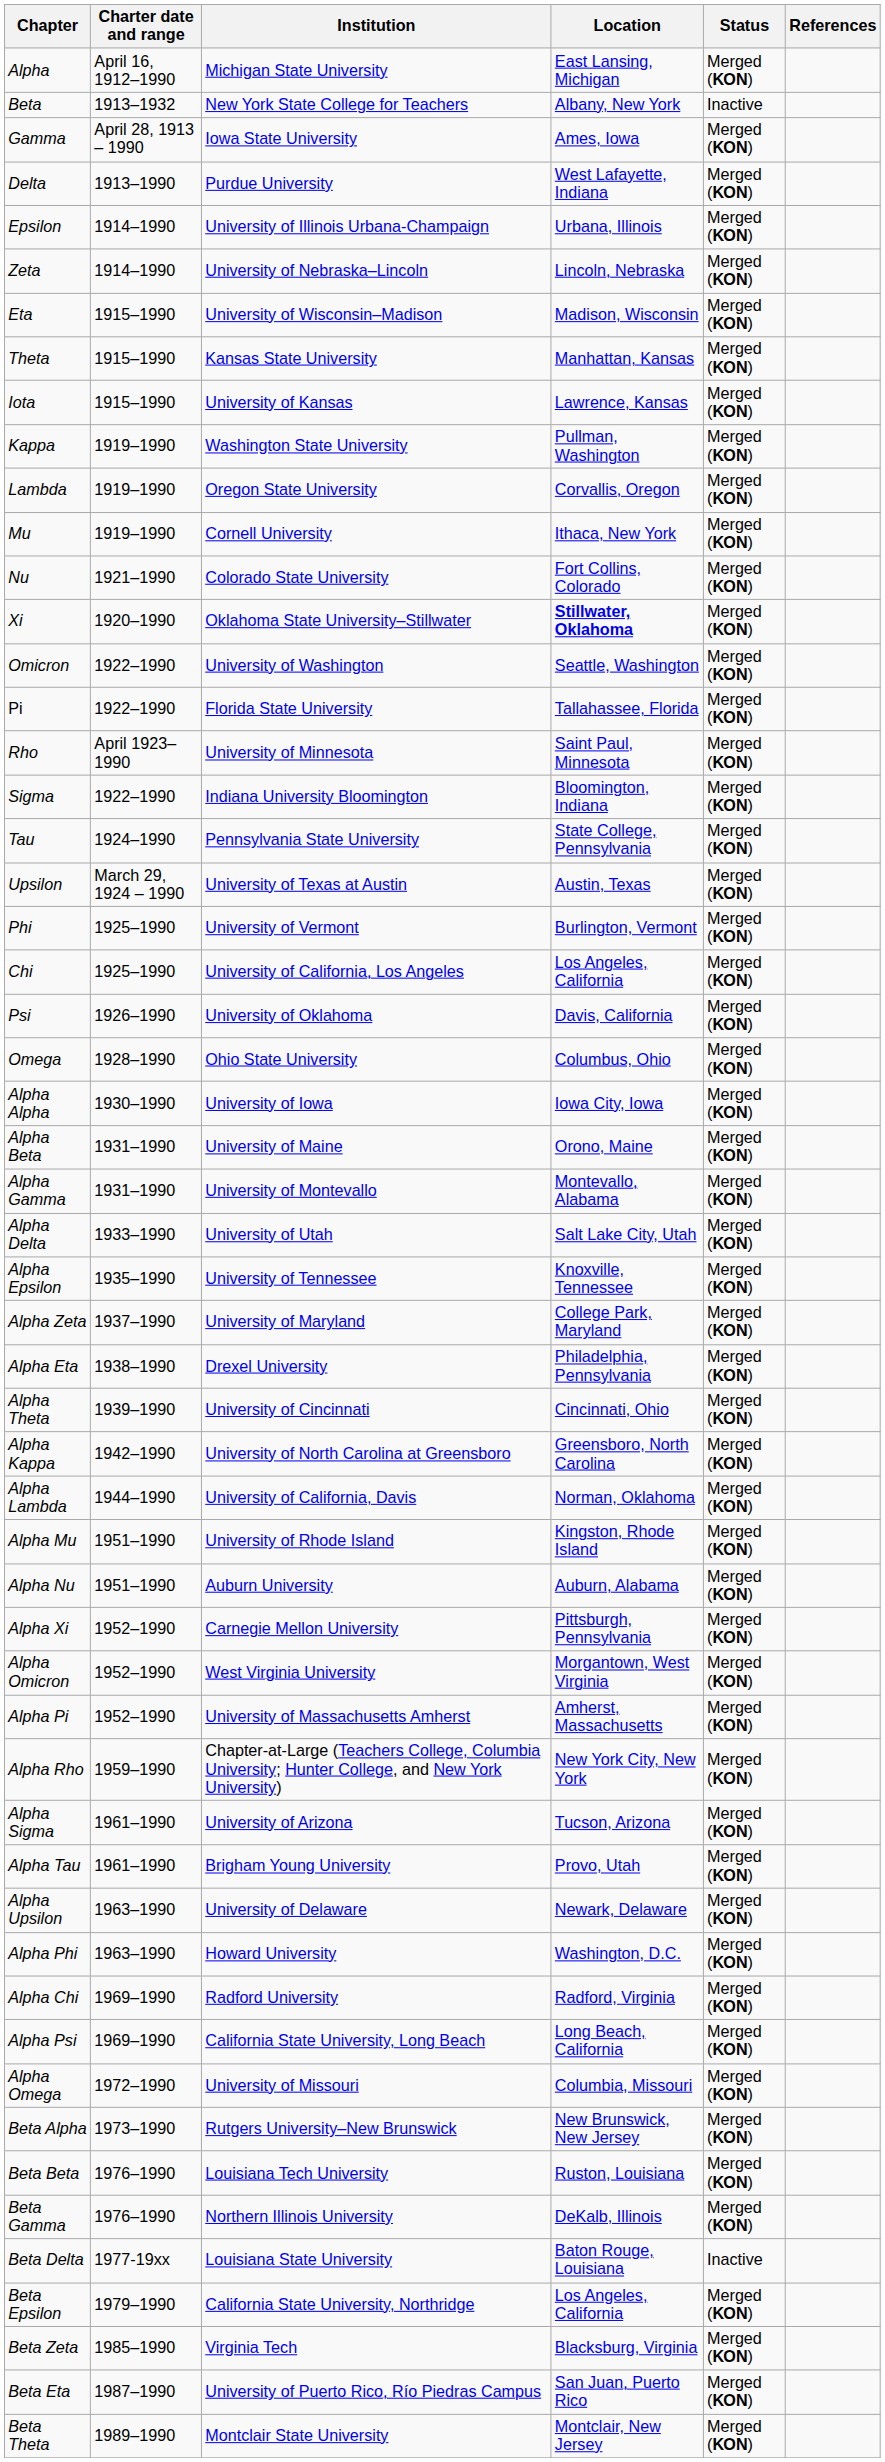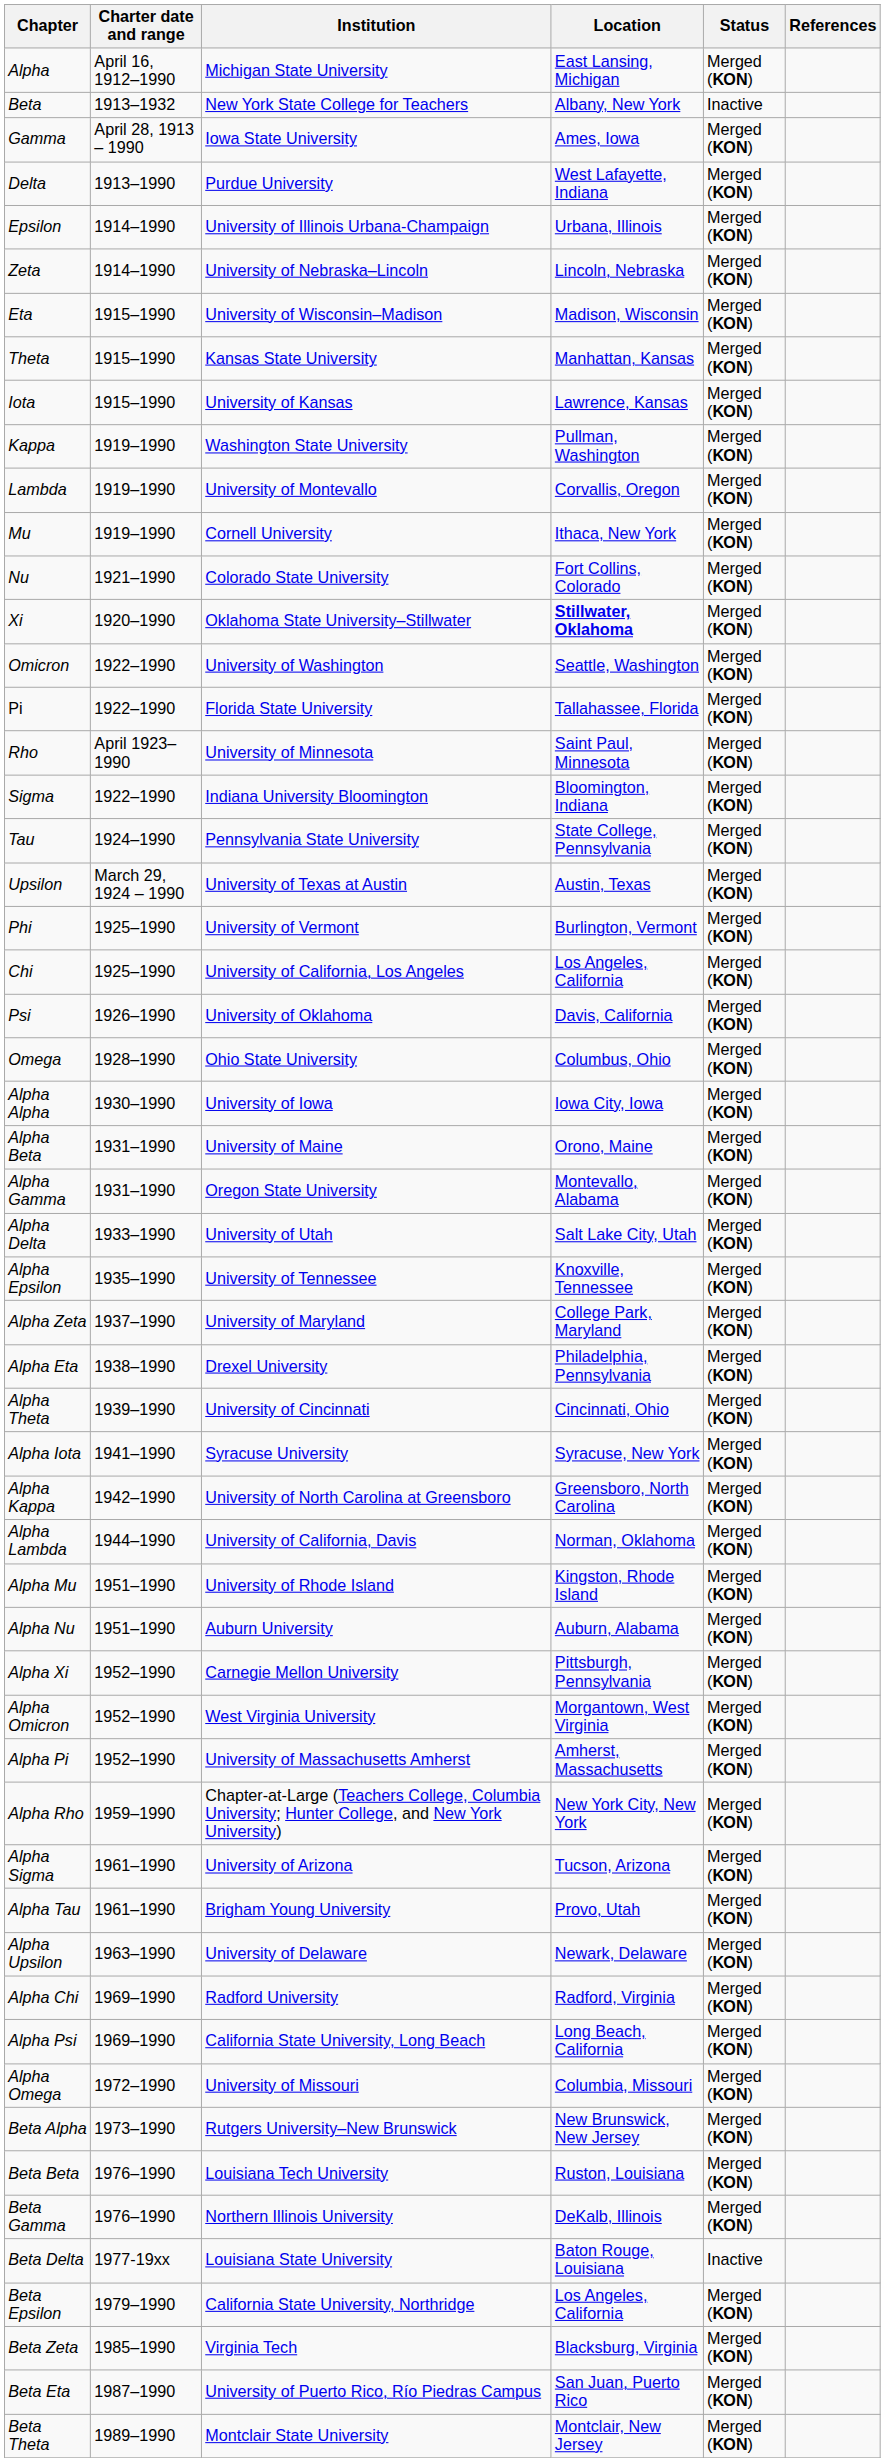 <table class="wikitable sortable">
 <tr>
 <th>Chapter</th>
 <th>Charter date and range</th>
 <th>Institution</th>
 <th>Location</th>
 <th>Status</th>
 <th>References</th>
 </tr>
 <tr>
 <td><em>Alpha</em></td>
 <td>April 16, 1912–1990</td>
 <td><a href='#'>Michigan State University</a></td>
 <td><a href='#'>East Lansing, Michigan</a></td>
 <td>Merged (<strong>ΚΟΝ</strong>)</td>
 <td></td>
 </tr>
 <tr>
 <td><em>Beta</em></td>
 <td>1913–1932</td>
 <td><a href='#'>New York State College for Teachers</a></td>
 <td><a href='#'>Albany, New York</a></td>
 <td>Inactive</td>
 <td></td>
 </tr>
 <tr>
 <td><em>Gamma</em></td>
 <td>April 28, 1913 – 1990</td>
 <td><a href='#'>Iowa State University</a></td>
 <td><a href='#'>Ames, Iowa</a></td>
 <td>Merged (<strong>ΚΟΝ</strong>)</td>
 <td></td>
 </tr>
 <tr>
 <td><em>Delta</em></td>
 <td>1913–1990</td>
 <td><a href='#'>Purdue University</a></td>
 <td><a href='#'>West Lafayette, Indiana</a></td>
 <td>Merged (<strong>ΚΟΝ</strong>)</td>
 <td></td>
 </tr>
 <tr>
 <td><em>Epsilon</em></td>
 <td>1914–1990</td>
 <td><a href='#'>University of Illinois Urbana-Champaign</a></td>
 <td><a href='#'>Urbana, Illinois</a></td>
 <td>Merged (<strong>ΚΟΝ</strong>)</td>
 <td></td>
 </tr>
 <tr>
 <td><em>Zeta</em></td>
 <td>1914–1990</td>
 <td><a href='#'>University of Nebraska–Lincoln</a></td>
 <td><a href='#'>Lincoln, Nebraska</a></td>
 <td>Merged (<strong>ΚΟΝ</strong>)</td>
 <td></td>
 </tr>
 <tr>
 <td><em>Eta</em></td>
 <td>1915–1990</td>
 <td><a href='#'>University of Wisconsin–Madison</a></td>
 <td><a href='#'>Madison, Wisconsin</a></td>
 <td>Merged (<strong>ΚΟΝ</strong>)</td>
 <td></td>
 </tr>
 <tr>
 <td><em>Theta</em></td>
 <td>1915–1990</td>
 <td><a href='#'>Kansas State University</a></td>
 <td><a href='#'>Manhattan, Kansas</a></td>
 <td>Merged (<strong>ΚΟΝ</strong>)</td>
 <td></td>
 </tr>
 <tr>
 <td><em>Iota</em></td>
 <td>1915–1990</td>
 <td><a href='#'>University of Kansas</a></td>
 <td><a href='#'>Lawrence, Kansas</a></td>
 <td>Merged (<strong>ΚΟΝ</strong>)</td>
 <td></td>
 </tr>
 <tr>
 <td><em>Kappa</em></td>
 <td>1919–1990</td>
 <td><a href='#'>Washington State University</a></td>
 <td><a href='#'>Pullman, Washington</a></td>
 <td>Merged (<strong>ΚΟΝ</strong>)</td>
 <td></td>
 </tr>
 <tr>
 <td><em>Lambda</em></td>
 <td>1919–1990</td>
-<td><a href='#'>Oregon State University</a></td>
+<td><a href='#'>University of Montevallo</a></td>
 <td><a href='#'>Corvallis, Oregon</a></td>
 <td>Merged (<strong>ΚΟΝ</strong>)</td>
 <td></td>
 </tr>
 <tr>
 <td><em>Mu</em></td>
 <td>1919–1990</td>
 <td><a href='#'>Cornell University</a></td>
 <td><a href='#'>Ithaca, New York</a></td>
 <td>Merged (<strong>ΚΟΝ</strong>)</td>
 <td></td>
 </tr>
 <tr>
 <td><em>Nu</em></td>
 <td>1921–1990</td>
 <td><a href='#'>Colorado State University</a></td>
 <td><a href='#'>Fort Collins, Colorado</a></td>
 <td>Merged (<strong>ΚΟΝ</strong>)</td>
 <td></td>
 </tr>
 <tr>
 <td><em>Xi</em></td>
 <td>1920–1990</td>
 <td><a href='#'>Oklahoma State University–Stillwater</a></td>
 <td><strong><a href='#'>Stillwater, Oklahoma</a></strong></td>
 <td>Merged (<strong>ΚΟΝ</strong>)</td>
 <td></td>
 </tr>
 <tr>
 <td><em>Omicron</em></td>
 <td>1922–1990</td>
 <td><a href='#'>University of Washington</a></td>
 <td><a href='#'>Seattle, Washington</a></td>
 <td>Merged (<strong>ΚΟΝ</strong>)</td>
 <td></td>
 </tr>
 <tr>
 <td>Pi</td>
 <td>1922–1990</td>
 <td><a href='#'>Florida State University</a></td>
 <td><a href='#'>Tallahassee, Florida</a></td>
 <td>Merged (<strong>ΚΟΝ</strong>)</td>
 <td></td>
 </tr>
 <tr>
 <td><em>Rho</em></td>
 <td>April 1923–1990</td>
 <td><a href='#'>University of Minnesota</a></td>
 <td><a href='#'>Saint Paul, Minnesota</a></td>
 <td>Merged (<strong>ΚΟΝ</strong>)</td>
 <td></td>
 </tr>
 <tr>
 <td><em>Sigma</em></td>
 <td>1922–1990</td>
 <td><a href='#'>Indiana University Bloomington</a></td>
 <td><a href='#'>Bloomington, Indiana</a></td>
 <td>Merged (<strong>ΚΟΝ</strong>)</td>
 <td></td>
 </tr>
 <tr>
 <td><em>Tau</em></td>
 <td>1924–1990</td>
 <td><a href='#'>Pennsylvania State University</a></td>
 <td><a href='#'>State College, Pennsylvania</a></td>
 <td>Merged (<strong>ΚΟΝ</strong>)</td>
 <td></td>
 </tr>
 <tr>
 <td><em>Upsilon</em></td>
 <td>March 29, 1924 – 1990</td>
 <td><a href='#'>University of Texas at Austin</a></td>
 <td><a href='#'>Austin, Texas</a></td>
 <td>Merged (<strong>ΚΟΝ</strong>)</td>
 <td></td>
 </tr>
 <tr>
 <td><em>Phi</em></td>
 <td>1925–1990</td>
 <td><a href='#'>University of Vermont</a></td>
 <td><a href='#'>Burlington, Vermont</a></td>
 <td>Merged (<strong>ΚΟΝ</strong>)</td>
 <td></td>
 </tr>
 <tr>
 <td><em>Chi</em></td>
 <td>1925–1990</td>
 <td><a href='#'>University of California, Los Angeles</a></td>
 <td><a href='#'>Los Angeles, California</a></td>
 <td>Merged (<strong>ΚΟΝ</strong>)</td>
 <td></td>
 </tr>
 <tr>
 <td><em>Psi</em></td>
 <td>1926–1990</td>
 <td><a href='#'>University of Oklahoma</a></td>
 <td><a href='#'>Davis, California</a></td>
 <td>Merged (<strong>ΚΟΝ</strong>)</td>
 <td></td>
 </tr>
 <tr>
 <td><em>Omega</em></td>
 <td>1928–1990</td>
 <td><a href='#'>Ohio State University</a></td>
 <td><a href='#'>Columbus, Ohio</a></td>
 <td>Merged (<strong>ΚΟΝ</strong>)</td>
 <td></td>
 </tr>
 <tr>
 <td><em>Alpha Alpha</em></td>
 <td>1930–1990</td>
 <td><a href='#'>University of Iowa</a></td>
 <td><a href='#'>Iowa City, Iowa</a></td>
 <td>Merged (<strong>ΚΟΝ</strong>)</td>
 <td></td>
 </tr>
 <tr>
 <td><em>Alpha Beta</em></td>
 <td>1931–1990</td>
 <td><a href='#'>University of Maine</a></td>
 <td><a href='#'>Orono, Maine</a></td>
 <td>Merged (<strong>ΚΟΝ</strong>)</td>
 <td></td>
 </tr>
 <tr>
 <td><em>Alpha Gamma</em></td>
 <td>1931–1990</td>
-<td><a href='#'>University of Montevallo</a></td>
+<td><a href='#'>Oregon State University</a></td>
 <td><a href='#'>Montevallo, Alabama</a></td>
 <td>Merged (<strong>ΚΟΝ</strong>)</td>
 <td></td>
 </tr>
 <tr>
 <td><em>Alpha Delta</em></td>
 <td>1933–1990</td>
 <td><a href='#'>University of Utah</a></td>
 <td><a href='#'>Salt Lake City, Utah</a></td>
 <td>Merged (<strong>ΚΟΝ</strong>)</td>
 <td></td>
 </tr>
 <tr>
 <td><em>Alpha Epsilon</em></td>
 <td>1935–1990</td>
 <td><a href='#'>University of Tennessee</a></td>
 <td><a href='#'>Knoxville, Tennessee</a></td>
 <td>Merged (<strong>ΚΟΝ</strong>)</td>
 <td></td>
 </tr>
 <tr>
 <td><em>Alpha Zeta</em></td>
 <td>1937–1990</td>
 <td><a href='#'>University of Maryland</a></td>
 <td><a href='#'>College Park, Maryland</a></td>
 <td>Merged (<strong>ΚΟΝ</strong>)</td>
 <td></td>
 </tr>
 <tr>
 <td><em>Alpha Eta</em></td>
 <td>1938–1990</td>
 <td><a href='#'>Drexel University</a></td>
 <td><a href='#'>Philadelphia, Pennsylvania</a></td>
 <td>Merged (<strong>ΚΟΝ</strong>)</td>
 <td></td>
 </tr>
 <tr>
 <td><em>Alpha Theta</em></td>
 <td>1939–1990</td>
 <td><a href='#'>University of Cincinnati</a></td>
 <td><a href='#'>Cincinnati, Ohio</a></td>
+<td>Merged (<strong>ΚΟΝ</strong>)</td>
+<td></td>
+</tr>
+<tr>
+<td><em>Alpha Iota</em></td>
+<td>1941–1990</td>
+<td><a href='#'>Syracuse University</a></td>
+<td><a href='#'>Syracuse, New York</a></td>
 <td>Merged (<strong>ΚΟΝ</strong>)</td>
 <td></td>
 </tr>
 <tr>
 <td><em>Alpha Kappa</em></td>
 <td>1942–1990</td>
 <td><a href='#'>University of North Carolina at Greensboro</a></td>
 <td><a href='#'>Greensboro, North Carolina</a></td>
 <td>Merged (<strong>ΚΟΝ</strong>)</td>
 <td></td>
 </tr>
 <tr>
 <td><em>Alpha Lambda</em></td>
 <td>1944–1990</td>
 <td><a href='#'>University of California, Davis</a></td>
 <td><a href='#'>Norman, Oklahoma</a></td>
 <td>Merged (<strong>ΚΟΝ</strong>)</td>
 <td></td>
 </tr>
 <tr>
 <td><em>Alpha Mu</em></td>
 <td>1951–1990</td>
 <td><a href='#'>University of Rhode Island</a></td>
 <td><a href='#'>Kingston, Rhode Island</a></td>
 <td>Merged (<strong>ΚΟΝ</strong>)</td>
 <td></td>
 </tr>
 <tr>
 <td><em>Alpha Nu</em></td>
 <td>1951–1990</td>
 <td><a href='#'>Auburn University</a></td>
 <td><a href='#'>Auburn, Alabama</a></td>
 <td>Merged (<strong>ΚΟΝ</strong>)</td>
 <td></td>
 </tr>
 <tr>
 <td><em>Alpha Xi</em></td>
 <td>1952–1990</td>
 <td><a href='#'>Carnegie Mellon University</a></td>
 <td><a href='#'>Pittsburgh, Pennsylvania</a></td>
 <td>Merged (<strong>ΚΟΝ</strong>)</td>
 <td></td>
 </tr>
 <tr>
 <td><em>Alpha Omicron</em></td>
 <td>1952–1990</td>
 <td><a href='#'>West Virginia University</a></td>
 <td><a href='#'>Morgantown, West Virginia</a></td>
 <td>Merged (<strong>ΚΟΝ</strong>)</td>
 <td></td>
 </tr>
 <tr>
 <td><em>Alpha Pi</em></td>
 <td>1952–1990</td>
 <td><a href='#'>University of Massachusetts Amherst</a></td>
 <td><a href='#'>Amherst, Massachusetts</a></td>
 <td>Merged (<strong>ΚΟΝ</strong>)</td>
 <td></td>
 </tr>
 <tr>
 <td><em>Alpha Rho</em></td>
 <td>1959–1990</td>
 <td>Chapter-at-Large (<a href='#'>Teachers College, Columbia University</a>; <a href='#'>Hunter College</a>, and <a href='#'>New York University</a>)</td>
 <td><a href='#'>New York City, New York</a></td>
 <td>Merged (<strong>ΚΟΝ</strong>)</td>
 <td></td>
 </tr>
 <tr>
 <td><em>Alpha Sigma</em></td>
 <td>1961–1990</td>
 <td><a href='#'>University of Arizona</a></td>
 <td><a href='#'>Tucson, Arizona</a></td>
 <td>Merged (<strong>ΚΟΝ</strong>)</td>
 <td></td>
 </tr>
 <tr>
 <td><em>Alpha Tau</em></td>
 <td>1961–1990</td>
 <td><a href='#'>Brigham Young University</a></td>
 <td><a href='#'>Provo, Utah</a></td>
 <td>Merged (<strong>ΚΟΝ</strong>)</td>
 <td></td>
 </tr>
 <tr>
 <td><em>Alpha Upsilon</em></td>
 <td>1963–1990</td>
 <td><a href='#'>University of Delaware</a></td>
 <td><a href='#'>Newark, Delaware</a></td>
 <td>Merged (<strong>ΚΟΝ</strong>)</td>
 <td></td>
 </tr>
 <tr>
-<td><em>Alpha Phi</em></td>
-<td>1963–1990</td>
-<td><a href='#'>Howard University</a></td>
-<td><a href='#'>Washington, D.C.</a></td>
-<td>Merged (<strong>ΚΟΝ</strong>)</td>
-<td></td>
-</tr>
-<tr>
 <td><em>Alpha Chi</em></td>
 <td>1969–1990</td>
 <td><a href='#'>Radford University</a></td>
 <td><a href='#'>Radford, Virginia</a></td>
 <td>Merged (<strong>ΚΟΝ</strong>)</td>
 <td></td>
 </tr>
 <tr>
 <td><em>Alpha Psi</em></td>
 <td>1969–1990</td>
 <td><a href='#'>California State University, Long Beach</a></td>
 <td><a href='#'>Long Beach, California</a></td>
 <td>Merged (<strong>ΚΟΝ</strong>)</td>
 <td></td>
 </tr>
 <tr>
 <td><em>Alpha Omega</em></td>
 <td>1972–1990</td>
 <td><a href='#'>University of Missouri</a></td>
 <td><a href='#'>Columbia, Missouri</a></td>
 <td>Merged (<strong>ΚΟΝ</strong>)</td>
 <td></td>
 </tr>
 <tr>
 <td><em>Beta Alpha</em></td>
 <td>1973–1990</td>
 <td><a href='#'>Rutgers University–New Brunswick</a></td>
 <td><a href='#'>New Brunswick, New Jersey</a></td>
 <td>Merged (<strong>ΚΟΝ</strong>)</td>
 <td></td>
 </tr>
 <tr>
 <td><em>Beta Beta</em></td>
 <td>1976–1990</td>
 <td><a href='#'>Louisiana Tech University</a></td>
 <td><a href='#'>Ruston, Louisiana</a></td>
 <td>Merged (<strong>ΚΟΝ</strong>)</td>
 <td></td>
 </tr>
 <tr>
 <td><em>Beta Gamma</em></td>
 <td>1976–1990</td>
 <td><a href='#'>Northern Illinois University</a></td>
 <td><a href='#'>DeKalb, Illinois</a></td>
 <td>Merged (<strong>ΚΟΝ</strong>)</td>
 <td></td>
 </tr>
 <tr>
 <td><em>Beta Delta</em></td>
 <td>1977-19xx</td>
 <td><a href='#'>Louisiana State University</a></td>
 <td><a href='#'>Baton Rouge, Louisiana</a></td>
 <td>Inactive</td>
 <td></td>
 </tr>
 <tr>
 <td><em>Beta Epsilon</em></td>
 <td>1979–1990</td>
 <td><a href='#'>California State University, Northridge</a></td>
 <td><a href='#'>Los Angeles, California</a></td>
 <td>Merged (<strong>ΚΟΝ</strong>)</td>
 <td></td>
 </tr>
 <tr>
 <td><em>Beta Zeta</em></td>
 <td>1985–1990</td>
 <td><a href='#'>Virginia Tech</a></td>
 <td><a href='#'>Blacksburg, Virginia</a></td>
 <td>Merged (<strong>ΚΟΝ</strong>)</td>
 <td></td>
 </tr>
 <tr>
 <td><em>Beta Eta</em></td>
 <td>1987–1990</td>
 <td><a href='#'>University of Puerto Rico, Río Piedras Campus</a></td>
 <td><a href='#'>San Juan, Puerto Rico</a></td>
 <td>Merged (<strong>ΚΟΝ</strong>)</td>
 <td></td>
 </tr>
 <tr>
 <td><em>Beta Theta</em></td>
 <td>1989–1990</td>
 <td><a href='#'>Montclair State University</a></td>
 <td><a href='#'>Montclair, New Jersey</a></td>
 <td>Merged (<strong>ΚΟΝ</strong>)</td>
 <td></td>
 </tr>
 </table>
